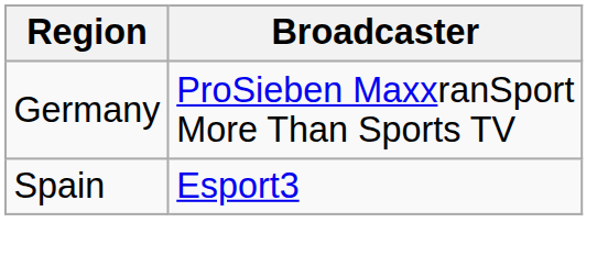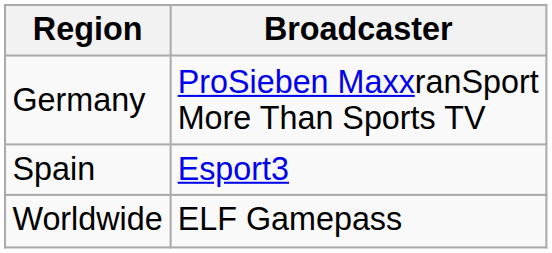 <table class="wikitable">
 <tr>
 <th>Region</th>
 <th>Broadcaster</th>
 </tr>
 <tr>
 <td>Germany</td>
 <td><a href='#'>ProSieben Maxx</a>ranSport<br>More Than Sports TV</td>
 </tr>
 <tr>
 <td>Spain</td>
 <td><a href='#'>Esport3</a></td>
 </tr>
+<tr>
+<td>Worldwide</td>
+<td>ELF Gamepass</td>
+</tr>
 </table>
